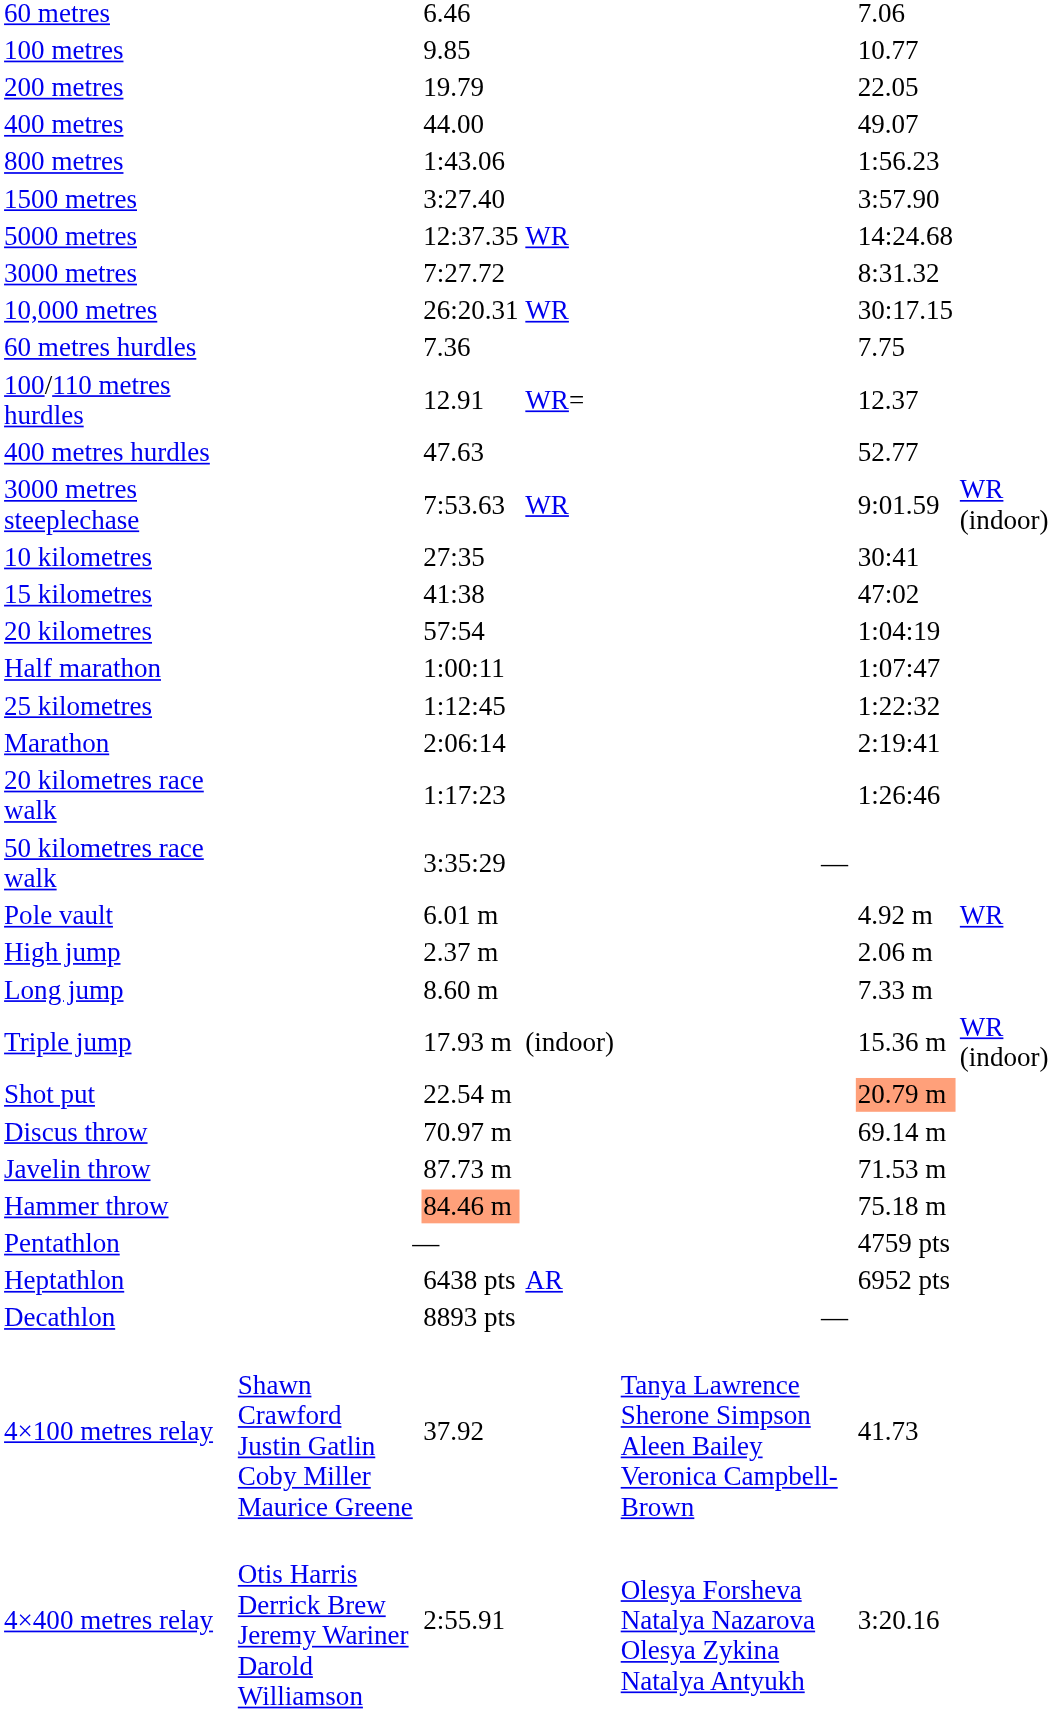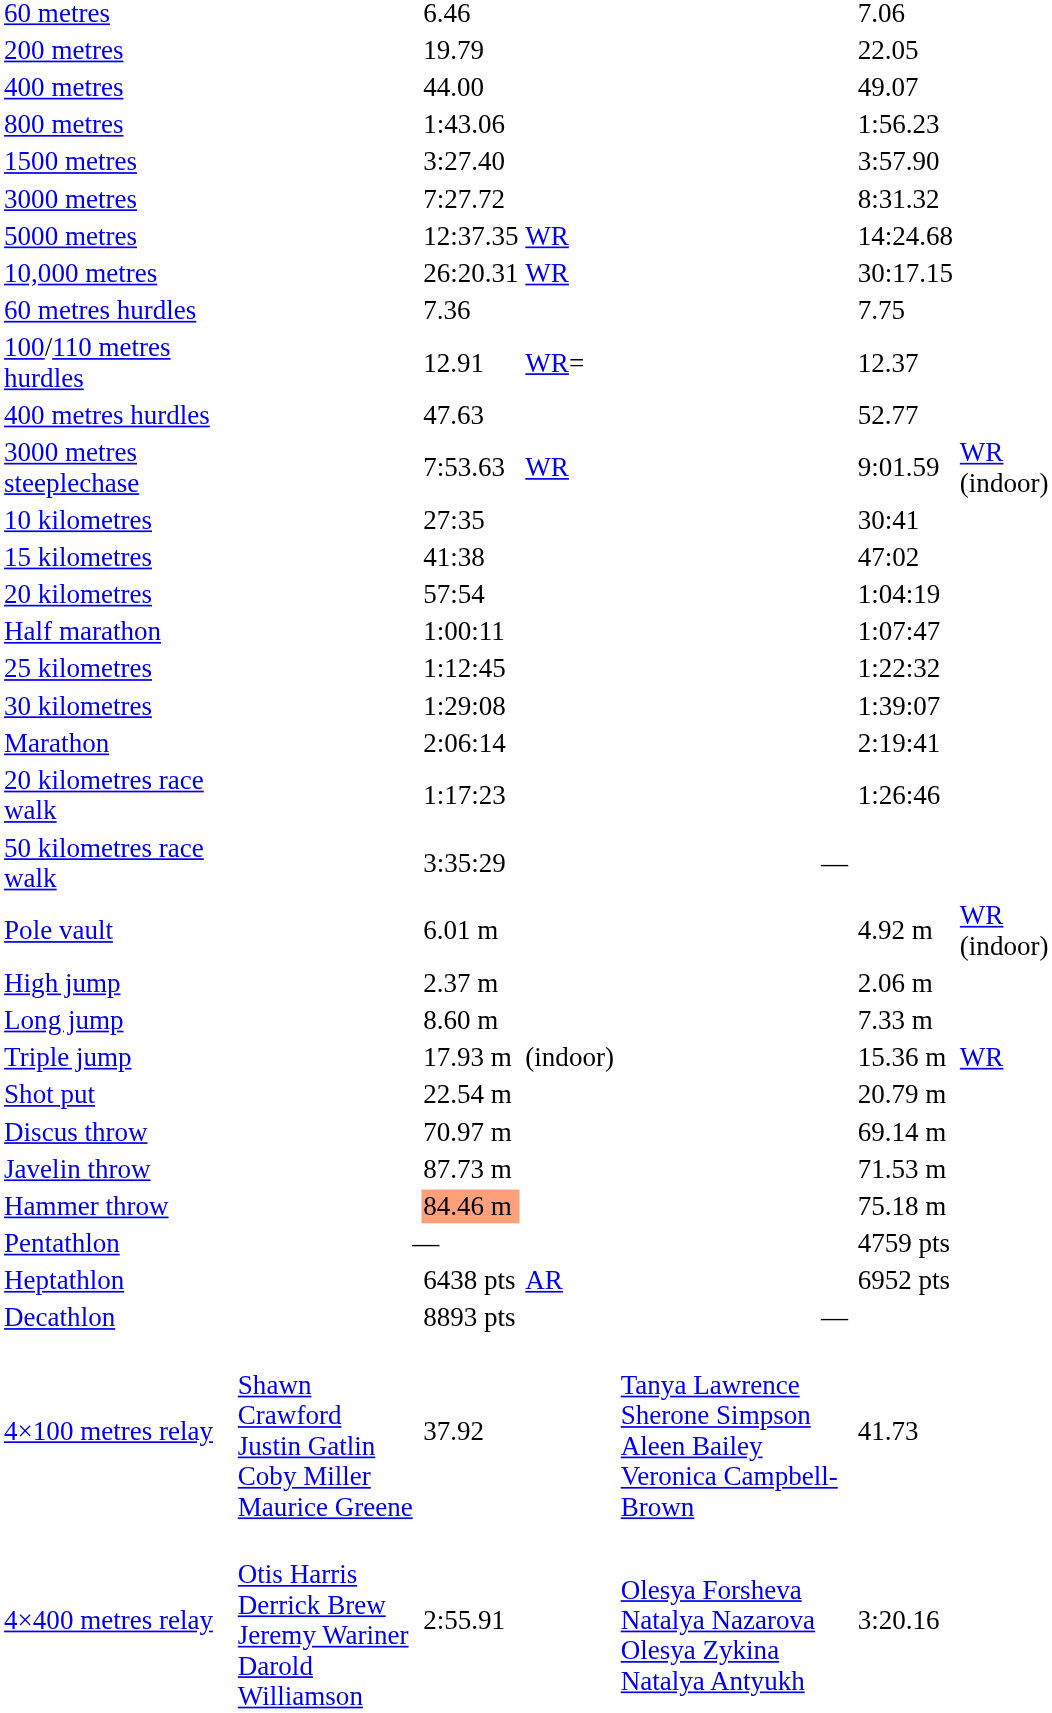 <table>
 <tr>
 <td><a href='#'>60 metres</a></td>
 <td></td>
 <td>6.46</td>
 <td></td>
 <td></td>
 <td>7.06</td>
-<td></td>
-</tr>
-<tr>
-<td><a href='#'>100 metres</a></td>
-<td></td>
-<td>9.85</td>
-<td></td>
-<td></td>
-<td>10.77</td>
 <td></td>
 </tr>
 <tr>
 <td><a href='#'>200 metres</a></td>
 <td></td>
 <td>19.79</td>
 <td></td>
 <td></td>
 <td>22.05</td>
 <td></td>
 </tr>
 <tr>
 <td><a href='#'>400 metres</a></td>
 <td></td>
 <td>44.00</td>
 <td></td>
 <td></td>
 <td>49.07</td>
 <td></td>
 </tr>
 <tr>
 <td><a href='#'>800 metres</a></td>
 <td></td>
 <td>1:43.06</td>
 <td></td>
 <td></td>
 <td>1:56.23</td>
 <td></td>
 </tr>
 <tr>
 <td><a href='#'>1500 metres</a></td>
 <td></td>
 <td>3:27.40</td>
 <td></td>
 <td></td>
 <td>3:57.90</td>
 <td></td>
 </tr>
 <tr>
+<td><a href='#'>3000 metres</a></td>
+<td></td>
+<td>7:27.72</td>
+<td></td>
+<td></td>
+<td>8:31.32</td>
+<td></td>
+</tr>
+<tr>
 <td><a href='#'>5000 metres</a></td>
 <td></td>
 <td>12:37.35</td>
 <td><a href='#'>WR</a></td>
 <td></td>
 <td>14:24.68</td>
-<td></td>
-</tr>
-<tr>
-<td><a href='#'>3000 metres</a></td>
-<td></td>
-<td>7:27.72</td>
-<td></td>
-<td></td>
-<td>8:31.32</td>
 <td></td>
 </tr>
 <tr>
 <td><a href='#'>10,000 metres</a></td>
 <td></td>
 <td>26:20.31</td>
 <td><a href='#'>WR</a></td>
 <td></td>
 <td>30:17.15</td>
 <td></td>
 </tr>
 <tr>
 <td><a href='#'>60 metres hurdles</a></td>
 <td></td>
 <td>7.36</td>
 <td></td>
 <td></td>
 <td>7.75</td>
 <td></td>
 </tr>
 <tr>
 <td><a href='#'>100</a>/<a href='#'>110 metres hurdles</a></td>
 <td></td>
 <td>12.91</td>
 <td><a href='#'>WR</a>=</td>
 <td></td>
 <td>12.37</td>
 <td></td>
 </tr>
 <tr>
 <td><a href='#'>400 metres hurdles</a></td>
 <td></td>
 <td>47.63</td>
 <td></td>
 <td></td>
 <td>52.77</td>
 <td></td>
 </tr>
 <tr>
 <td><a href='#'>3000 metres steeplechase</a></td>
 <td></td>
 <td>7:53.63</td>
 <td><a href='#'>WR</a></td>
 <td></td>
 <td>9:01.59</td>
 <td><a href='#'>WR</a><br>(indoor)</td>
 </tr>
 <tr>
 <td><a href='#'>10 kilometres</a></td>
 <td></td>
 <td>27:35</td>
 <td></td>
 <td></td>
 <td>30:41</td>
 <td></td>
 </tr>
 <tr>
 <td><a href='#'>15 kilometres</a></td>
 <td></td>
 <td>41:38</td>
 <td></td>
 <td></td>
 <td>47:02</td>
 <td></td>
 </tr>
 <tr>
 <td><a href='#'>20 kilometres</a></td>
 <td></td>
 <td>57:54</td>
 <td></td>
 <td></td>
 <td>1:04:19</td>
 <td></td>
 </tr>
 <tr>
 <td><a href='#'>Half marathon</a></td>
 <td></td>
 <td>1:00:11</td>
 <td></td>
 <td></td>
 <td>1:07:47</td>
 <td></td>
 </tr>
 <tr>
 <td><a href='#'>25 kilometres</a></td>
 <td></td>
 <td>1:12:45</td>
 <td></td>
 <td></td>
 <td>1:22:32</td>
 <td></td>
 </tr>
 <tr>
+<td><a href='#'>30 kilometres</a></td>
+<td><br></td>
+<td>1:29:08</td>
+<td></td>
+<td></td>
+<td>1:39:07</td>
+<td></td>
+</tr>
+<tr>
 <td><a href='#'>Marathon</a></td>
 <td></td>
 <td>2:06:14</td>
 <td></td>
 <td></td>
 <td>2:19:41</td>
 <td></td>
 </tr>
 <tr>
 <td><a href='#'>20 kilometres race walk</a></td>
 <td></td>
 <td>1:17:23</td>
 <td></td>
 <td></td>
 <td>1:26:46</td>
 <td></td>
 </tr>
 <tr>
 <td><a href='#'>50 kilometres race walk</a></td>
 <td></td>
 <td>3:35:29</td>
 <td></td>
 <td align=center colspan=3>—</td>
 </tr>
 <tr>
 <td><a href='#'>Pole vault</a></td>
 <td></td>
 <td>6.01 m</td>
 <td></td>
 <td></td>
 <td>4.92 m</td>
-<td><a href='#'>WR</a></td>
+<td><a href='#'>WR</a><br>(indoor)</td>
 </tr>
 <tr>
 <td><a href='#'>High jump</a></td>
 <td></td>
 <td>2.37 m</td>
 <td></td>
 <td></td>
 <td>2.06 m</td>
 <td></td>
 </tr>
 <tr>
 <td><a href='#'>Long jump</a></td>
 <td></td>
 <td>8.60 m</td>
 <td></td>
 <td></td>
 <td>7.33 m</td>
 <td></td>
 </tr>
 <tr>
 <td><a href='#'>Triple jump</a></td>
 <td></td>
 <td>17.93 m</td>
 <td>(indoor)</td>
 <td></td>
 <td>15.36 m</td>
-<td><a href='#'>WR</a><br>(indoor)</td>
+<td><a href='#'>WR</a></td>
 </tr>
 <tr>
 <td><a href='#'>Shot put</a></td>
 <td></td>
 <td>22.54 m</td>
 <td></td>
 <td></td>
-<td style="background: lightsalmon;">20.79 m</td>
+<td>20.79 m</td>
 <td></td>
 </tr>
 <tr>
 <td><a href='#'>Discus throw</a></td>
 <td></td>
 <td>70.97 m</td>
 <td></td>
 <td></td>
 <td>69.14 m</td>
 <td></td>
 </tr>
 <tr>
 <td><a href='#'>Javelin throw</a></td>
 <td></td>
 <td>87.73 m</td>
 <td></td>
 <td></td>
 <td>71.53 m</td>
 <td></td>
 </tr>
 <tr>
 <td><a href='#'>Hammer throw</a></td>
 <td></td>
 <td style="background: lightsalmon;">84.46 m</td>
 <td></td>
 <td></td>
 <td>75.18 m</td>
 <td></td>
 </tr>
 <tr>
 <td><a href='#'>Pentathlon</a></td>
 <td align=center colspan=3>—</td>
 <td></td>
 <td>4759 pts</td>
 <td></td>
 </tr>
 <tr>
 <td><a href='#'>Heptathlon</a></td>
 <td></td>
 <td>6438 pts</td>
 <td><a href='#'>AR</a></td>
 <td></td>
 <td>6952 pts</td>
 <td></td>
 </tr>
 <tr>
 <td><a href='#'>Decathlon</a></td>
 <td></td>
 <td>8893 pts</td>
 <td></td>
 <td align=center colspan=3>—</td>
 </tr>
 <tr>
 <td><a href='#'>4×100 metres relay</a></td>
 <td><br><a href='#'>Shawn Crawford</a><br><a href='#'>Justin Gatlin</a><br><a href='#'>Coby Miller</a><br><a href='#'>Maurice Greene</a></td>
 <td>37.92</td>
 <td></td>
 <td><br><a href='#'>Tanya Lawrence</a><br><a href='#'>Sherone Simpson</a><br><a href='#'>Aleen Bailey</a><br><a href='#'>Veronica Campbell-Brown</a></td>
 <td>41.73</td>
 <td></td>
 </tr>
 <tr>
 <td><a href='#'>4×400 metres relay</a></td>
 <td><br><a href='#'>Otis Harris</a><br><a href='#'>Derrick Brew</a><br><a href='#'>Jeremy Wariner</a><br><a href='#'>Darold Williamson</a></td>
 <td>2:55.91</td>
 <td></td>
 <td><br><a href='#'>Olesya Forsheva</a><br><a href='#'>Natalya Nazarova</a><br><a href='#'>Olesya Zykina</a><br><a href='#'>Natalya Antyukh</a></td>
 <td>3:20.16</td>
 <td></td>
 </tr>
 </table>
